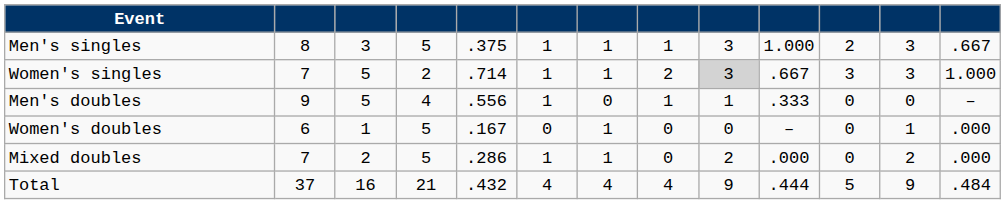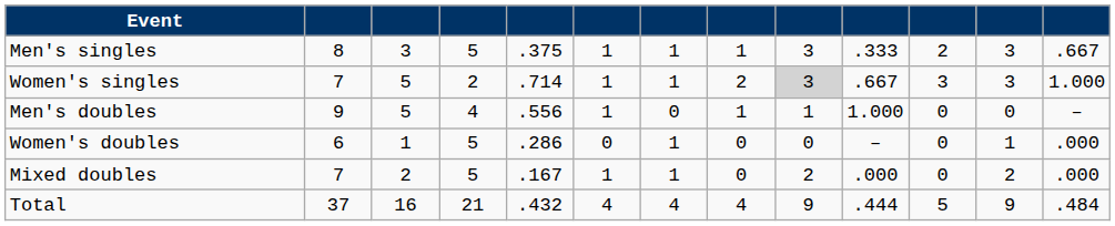 <table class="wikitable" style="text-align:center">
 <tr>
 <th style="background:#003366; color:white" width="200px">Event</th>
 <th style="background:#003366; color:white" width="40px"></th>
 <th style="background:#003366; color:white" width="40px"></th>
 <th style="background:#003366; color:white" width="40px"></th>
 <th style="background:#003366; color:white" width="40px"></th>
 <th style="background:#003366; color:white" width="40px"></th>
 <th style="background:#003366; color:white" width="40px"></th>
 <th style="background:#003366; color:white" width="40px"></th>
 <th style="background:#003366; color:white" width="40px"></th>
 <th style="background:#003366; color:white" width="40px"></th>
 <th style="background:#003366; color:white" width="40px"></th>
 <th style="background:#003366; color:white" width="40px"></th>
 <th style="background:#003366; color:white" width="40px"></th>
 </tr>
 <tr>
 <td style="text-align:left">Men's singles</td>
 <td>8</td>
 <td>3</td>
 <td>5</td>
 <td>.375</td>
 <td>1</td>
 <td>1</td>
 <td>1</td>
 <td>3</td>
-<td>1.000</td>
+<td>.333</td>
 <td>2</td>
 <td>3</td>
 <td>.667</td>
 </tr>
 <tr>
 <td style="text-align:left">Women's singles</td>
 <td>7</td>
 <td>5</td>
 <td>2</td>
 <td>.714</td>
 <td>1</td>
 <td>1</td>
 <td>2</td>
 <td style="background: lightgrey;">3</td>
 <td>.667</td>
 <td>3</td>
 <td>3</td>
 <td>1.000</td>
 </tr>
 <tr>
 <td style="text-align:left">Men's doubles</td>
 <td>9</td>
 <td>5</td>
 <td>4</td>
 <td>.556</td>
 <td>1</td>
 <td>0</td>
 <td>1</td>
 <td>1</td>
-<td>.333</td>
+<td>1.000</td>
 <td>0</td>
 <td>0</td>
 <td>–</td>
 </tr>
 <tr>
 <td style="text-align:left">Women's doubles</td>
 <td>6</td>
 <td>1</td>
 <td>5</td>
-<td>.167</td>
+<td>.286</td>
 <td>0</td>
 <td>1</td>
 <td>0</td>
 <td>0</td>
 <td>–</td>
 <td>0</td>
 <td>1</td>
 <td>.000</td>
 </tr>
 <tr>
 <td style="text-align:left">Mixed doubles</td>
 <td>7</td>
 <td>2</td>
 <td>5</td>
-<td>.286</td>
+<td>.167</td>
 <td>1</td>
 <td>1</td>
 <td>0</td>
 <td>2</td>
 <td>.000</td>
 <td>0</td>
 <td>2</td>
 <td>.000</td>
 </tr>
 <tr>
 <td style="text-align:left">Total</td>
 <td>37</td>
 <td>16</td>
 <td>21</td>
 <td>.432</td>
 <td>4</td>
 <td>4</td>
 <td>4</td>
 <td>9</td>
 <td>.444</td>
 <td>5</td>
 <td>9</td>
 <td>.484</td>
 </tr>
 </table>
